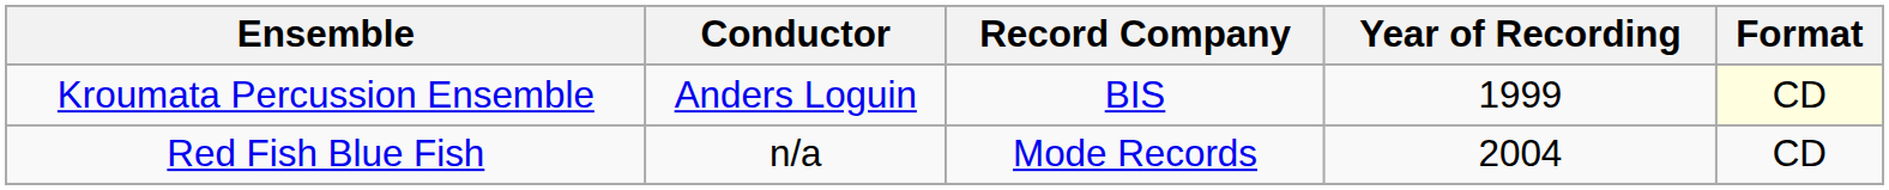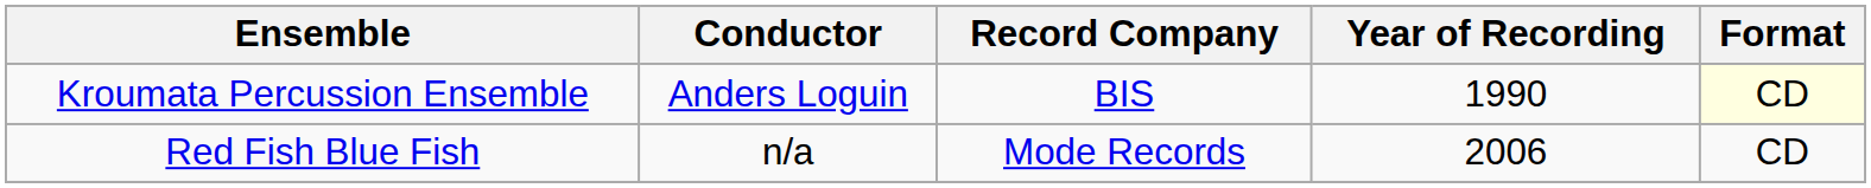 <table class="wikitable" width="800px">
 <tr>
 <th align="center">Ensemble</th>
 <th align="center">Conductor</th>
 <th align="center">Record Company</th>
 <th align="center">Year of Recording</th>
 <th align="center">Format</th>
 </tr>
 <tr>
 <td align="center"><a href='#'>Kroumata Percussion Ensemble</a></td>
 <td align="center"><a href='#'>Anders Loguin</a></td>
 <td align="center"><a href='#'>BIS</a></td>
-<td align="center">1999</td>
+<td align="center">1990</td>
 <td align="center" style="background: lightyellow;">CD</td>
 </tr>
 <tr>
 <td align="center"><a href='#'>Red Fish Blue Fish</a></td>
 <td align="center">n/a</td>
 <td align="center"><a href='#'>Mode Records</a></td>
-<td align="center">2004</td>
+<td align="center">2006</td>
 <td align="center">CD</td>
 </tr>
 <tr>
 </tr>
 </table>
